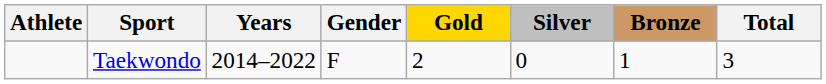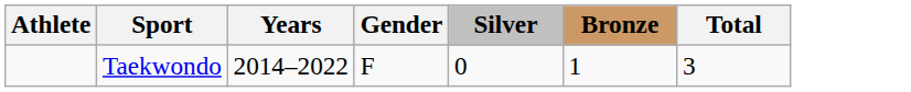 <table class="wikitable sortable">
 <tr>
 <th>Athlete</th>
 <th>Sport</th>
 <th>Years</th>
 <th>Gender</th>
-<th style="background-color:gold; width:4.0em; font-weight:bold;">Gold</th>
 <th style="background-color:silver; width:4.0em; font-weight:bold;">Silver</th>
 <th style="background-color:#cc9966; width:4.0em; font-weight:bold;">Bronze</th>
 <th style="width:4.0em;">Total</th>
 </tr>
 <tr>
 <td></td>
 <td><a href='#'>Taekwondo</a></td>
 <td>2014–2022</td>
 <td>F</td>
-<td>2</td>
 <td>0</td>
 <td>1</td>
 <td>3</td>
 </tr>
 </table>
